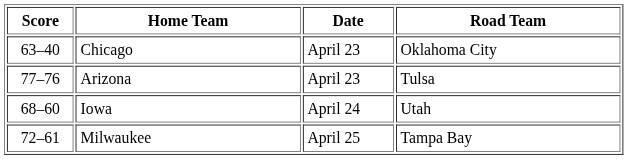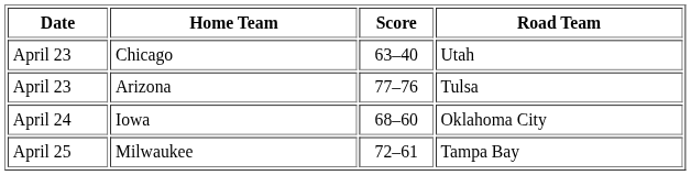 <table border="1" cellpadding="4" cellspacing="2" width="50%">
 <tr>
+<th width="15%">Date</th>
+<th width="37%">Home Team</th>
 <th width="11%">Score</th>
-<th width="37%">Home Team</th>
-<th width="15%">Date</th>
 <th width="37%">Road Team</th>
 </tr>
 <tr>
+<td>April 23</td>
+<td>Chicago</td>
 <td align="center">63–40</td>
-<td>Chicago</td>
+<td>Utah</td>
+</tr>
+<tr>
 <td>April 23</td>
+<td>Arizona</td>
+<td align="center">77–76</td>
+<td>Tulsa</td>
+</tr>
+<tr>
+<td>April 24</td>
+<td>Iowa</td>
+<td align="center">68–60</td>
 <td>Oklahoma City</td>
 </tr>
 <tr>
-<td align="center">77–76</td>
-<td>Arizona</td>
-<td>April 23</td>
-<td>Tulsa</td>
-</tr>
-<tr>
-<td align="center">68–60</td>
-<td>Iowa</td>
-<td>April 24</td>
-<td>Utah</td>
-</tr>
-<tr>
+<td>April 25</td>
+<td>Milwaukee</td>
 <td align="center">72–61</td>
-<td>Milwaukee</td>
-<td>April 25</td>
 <td>Tampa Bay</td>
 </tr>
 </table>
